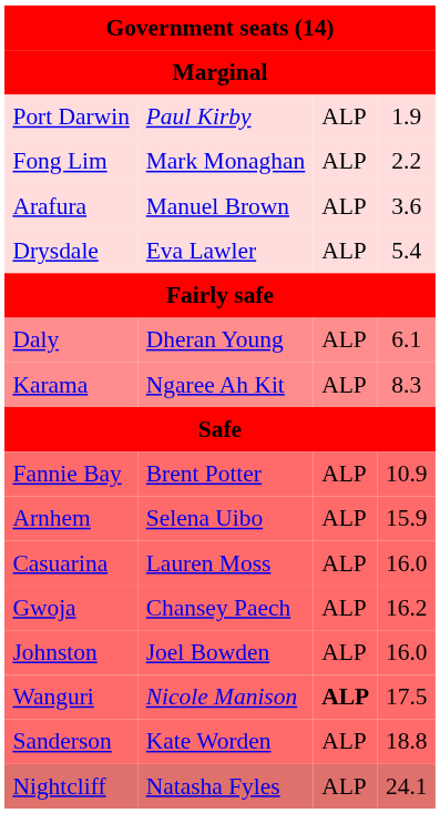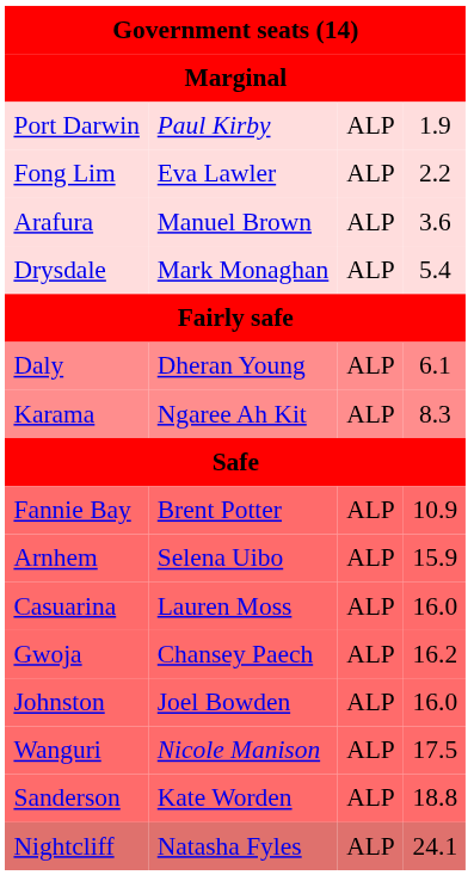 <table class="toccolours" cellpadding="5" cellspacing="0" style="float:left; margin-right:.5em; margin-top:.4em; font-size:90%;">
 <tr>
 <td colspan="4"  style="text-align:center; background:red;"><span><strong>Government seats (14)</strong></span></td>
 </tr>
 <tr>
 <td colspan="4"  style="text-align:center; background:red;"><span><strong>Marginal</strong></span></td>
 </tr>
 <tr>
 <td style="text-align:left; background:#fdd;"><a href='#'>Port Darwin</a></td>
 <td style="text-align:left; background:#fdd;"><em><a href='#'>Paul Kirby</a></em></td>
 <td style="text-align:left; background:#fdd;">ALP</td>
 <td style="text-align:center; background:#fdd;">1.9</td>
 </tr>
 <tr>
 <td style="text-align:left; background:#fdd;"><a href='#'>Fong Lim</a></td>
-<td style="text-align:left; background:#fdd;"><a href='#'>Mark Monaghan</a></td>
+<td style="text-align:left; background:#fdd;"><a href='#'>Eva Lawler</a></td>
 <td style="text-align:left; background:#fdd;">ALP</td>
 <td style="text-align:center; background:#fdd;">2.2</td>
 </tr>
 <tr>
 <td style="text-align:left; background:#fdd;"><a href='#'>Arafura</a></td>
 <td style="text-align:left; background:#fdd;"><a href='#'>Manuel Brown</a></td>
 <td style="text-align:left; background:#fdd;">ALP</td>
 <td style="text-align:center; background:#fdd;">3.6</td>
 </tr>
 <tr>
 <td style="text-align:left; background:#fdd;"><a href='#'>Drysdale</a></td>
-<td style="text-align:left; background:#fdd;"><a href='#'>Eva Lawler</a></td>
+<td style="text-align:left; background:#fdd;"><a href='#'>Mark Monaghan</a></td>
 <td style="text-align:left; background:#fdd;">ALP</td>
 <td style="text-align:center; background:#fdd;">5.4</td>
 </tr>
 <tr>
 <td colspan="4"  style="text-align:center; background:red;"><span><strong>Fairly safe</strong></span></td>
 </tr>
 <tr>
 <td style="text-align:left; background:#ff8d8d;"><a href='#'>Daly</a></td>
 <td style="text-align:left; background:#ff8d8d;"><a href='#'>Dheran Young</a></td>
 <td style="text-align:left; background:#ff8d8d;">ALP</td>
 <td style="text-align:center; background:#ff8d8d;">6.1 </td>
 </tr>
 <tr>
 <td style="text-align:left; background:#ff8d8d;"><a href='#'>Karama</a></td>
 <td style="text-align:left; background:#ff8d8d;"><a href='#'>Ngaree Ah Kit</a></td>
 <td style="text-align:left; background:#ff8d8d;">ALP</td>
 <td style="text-align:center; background:#ff8d8d;">8.3</td>
 </tr>
 <tr>
 <td colspan="4"  style="text-align:center; background:red;"><span><strong>Safe</strong></span></td>
 </tr>
 <tr>
 <td style="text-align:left; background:#ff6b6b"><a href='#'>Fannie Bay</a></td>
 <td style="text-align:left; background:#ff6b6b;"><a href='#'>Brent Potter</a></td>
 <td style="text-align:left; background:#ff6b6b;">ALP</td>
 <td style="text-align:center; background:#ff6b6b;">10.9</td>
 </tr>
 <tr>
 <td style="text-align:left; background:#ff6b6b;"><a href='#'>Arnhem</a></td>
 <td style="text-align:left; background:#ff6b6b;"><a href='#'>Selena Uibo</a></td>
 <td style="text-align:left; background:#ff6b6b;">ALP</td>
 <td style="text-align:center; background:#ff6b6b;">15.9</td>
 </tr>
 <tr>
 <td style="text-align:left; background:#ff6b6b;"><a href='#'>Casuarina</a></td>
 <td style="text-align:left; background:#ff6b6b;"><a href='#'>Lauren Moss</a></td>
 <td style="text-align:left; background:#ff6b6b;">ALP</td>
 <td style="text-align:center; background:#ff6b6b;">16.0</td>
 </tr>
 <tr>
 <td style="text-align:left; background:#ff6b6b;"><a href='#'>Gwoja</a></td>
 <td style="text-align:left; background:#ff6b6b;"><a href='#'>Chansey Paech</a></td>
 <td style="text-align:left; background:#ff6b6b;">ALP</td>
 <td style="text-align:center; background:#ff6b6b;">16.2</td>
 </tr>
 <tr>
 <td style="text-align:left; background:#ff6b6b;"><a href='#'>Johnston</a></td>
 <td style="text-align:left; background:#ff6b6b;"><a href='#'>Joel Bowden</a></td>
 <td style="text-align:left; background:#ff6b6b;">ALP</td>
 <td style="text-align:center; background:#ff6b6b;">16.0</td>
 </tr>
 <tr>
 <td style="text-align:left; background:#ff6b6b;"><a href='#'>Wanguri</a></td>
 <td style="text-align:left; background:#ff6b6b;"><em><a href='#'>Nicole Manison</a></em></td>
-<td style="text-align:left; background:#ff6b6b;"><strong>ALP</strong></td>
+<td style="text-align:left; background:#ff6b6b;">ALP</td>
 <td style="text-align:center; background:#ff6b6b;">17.5</td>
 </tr>
 <tr>
 <td style="text-align:left; background:#ff6b6b;"><a href='#'>Sanderson</a></td>
 <td style="text-align:left; background:#ff6b6b;"><a href='#'>Kate Worden</a></td>
 <td style="text-align:left; background:#ff6b6b;">ALP</td>
 <td style="text-align:center; background:#ff6b6b;">18.8</td>
 </tr>
 <tr>
 <td style="text-align:left; background:#df716d;"><a href='#'>Nightcliff</a></td>
 <td style="text-align:left; background:#df716d;"><a href='#'>Natasha Fyles</a></td>
 <td style="text-align:left; background:#df716d;">ALP</td>
 <td style="text-align:center; background:#df716d;">24.1</td>
 </tr>
 </table>
